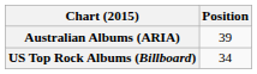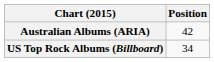 <table class="wikitable sortable plainrowheaders" style="text-align:center">
 <tr>
 <th scope="col">Chart (2015)</th>
 <th scope="col">Position</th>
 </tr>
 <tr>
 <th scope="row">Australian Albums (ARIA)</th>
-<td>39</td>
+<td>42</td>
 </tr>
 <tr>
 <th scope="row">US Top Rock Albums (<em>Billboard</em>)</th>
 <td>34</td>
 </tr>
 </table>
